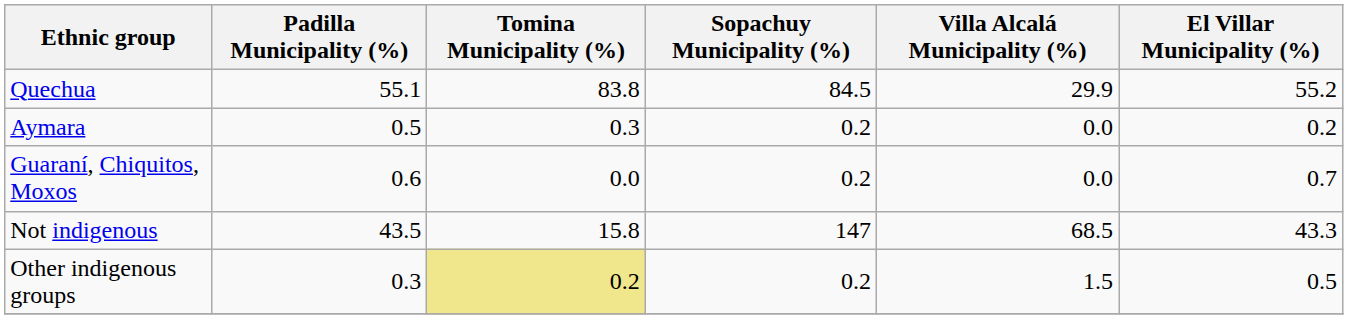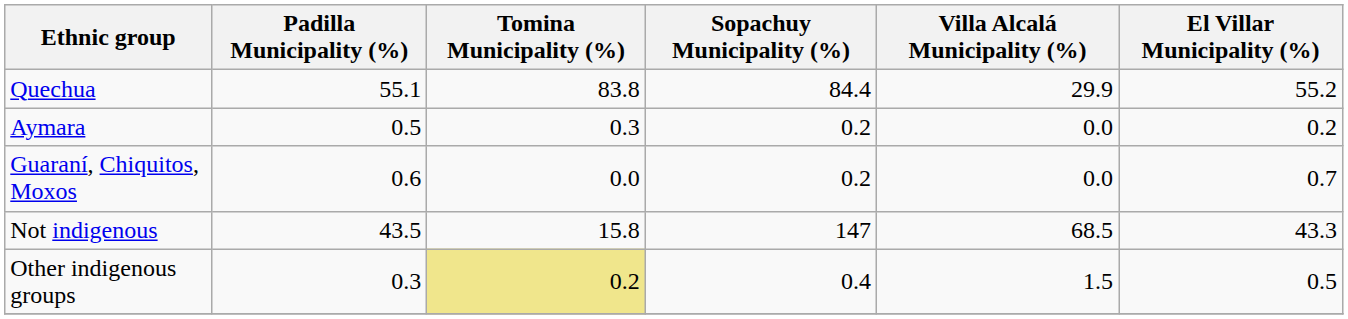 <table class="wikitable" border="1" style="width:45%;" border="1">
 <tr bgcolor=#EFEFEF>
 <th><strong>Ethnic group</strong></th>
 <th><strong>Padilla Municipality (%)</strong></th>
 <th><strong>Tomina Municipality (%)</strong></th>
 <th><strong>Sopachuy Municipality (%)</strong></th>
 <th><strong>Villa Alcalá Municipality (%)</strong></th>
 <th><strong>El Villar Municipality (%)</strong></th>
 </tr>
 <tr>
 <td><a href='#'>Quechua</a></td>
 <td align="right">55.1</td>
 <td align="right">83.8</td>
-<td align="right">84.5</td>
+<td align="right">84.4</td>
 <td align="right">29.9</td>
 <td align="right">55.2</td>
 </tr>
 <tr>
 <td><a href='#'>Aymara</a></td>
 <td align="right">0.5</td>
 <td align="right">0.3</td>
 <td align="right">0.2</td>
 <td align="right">0.0</td>
 <td align="right">0.2</td>
 </tr>
 <tr>
 <td><a href='#'>Guaraní</a>, <a href='#'>Chiquitos</a>, <a href='#'>Moxos</a></td>
 <td align="right">0.6</td>
 <td align="right">0.0</td>
 <td align="right">0.2</td>
 <td align="right">0.0</td>
 <td align="right">0.7</td>
 </tr>
 <tr>
 <td>Not <a href='#'>indigenous</a></td>
 <td align="right">43.5</td>
 <td align="right">15.8</td>
 <td align="right">147</td>
 <td align="right">68.5</td>
 <td align="right">43.3</td>
 </tr>
 <tr>
 <td>Other indigenous groups</td>
 <td align="right">0.3</td>
 <td align="right" style="background: khaki;">0.2</td>
-<td align="right">0.2</td>
+<td align="right">0.4</td>
 <td align="right">1.5</td>
 <td align="right">0.5</td>
 </tr>
 <tr>
 </tr>
 </table>
